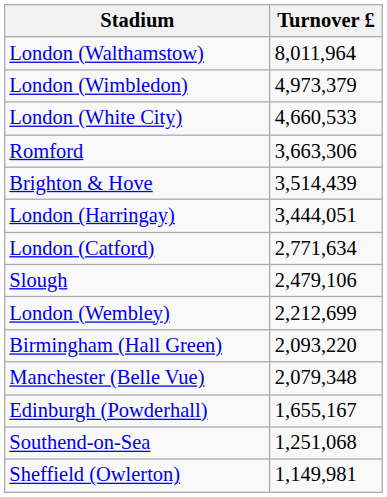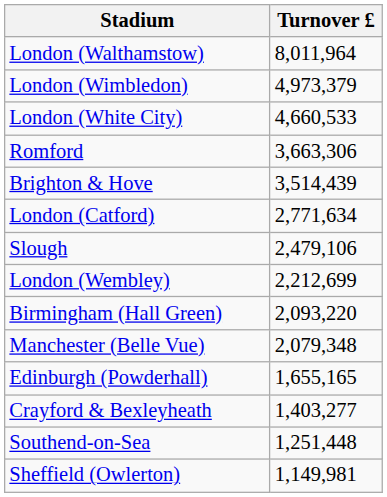 <table class="wikitable">
 <tr>
 <th width=200>Stadium</th>
 <th width=80>Turnover £</th>
 </tr>
 <tr>
 <td><a href='#'>London (Walthamstow)</a></td>
 <td>8,011,964</td>
 </tr>
 <tr>
 <td><a href='#'>London (Wimbledon)</a></td>
 <td>4,973,379</td>
 </tr>
 <tr>
 <td><a href='#'>London (White City)</a></td>
 <td>4,660,533</td>
 </tr>
 <tr>
 <td><a href='#'>Romford</a></td>
 <td>3,663,306</td>
 </tr>
 <tr>
 <td><a href='#'>Brighton & Hove</a></td>
 <td>3,514,439</td>
 </tr>
 <tr>
-<td><a href='#'>London (Harringay)</a></td>
-<td>3,444,051</td>
-</tr>
-<tr>
 <td><a href='#'>London (Catford)</a></td>
 <td>2,771,634</td>
 </tr>
 <tr>
 <td><a href='#'>Slough</a></td>
 <td>2,479,106</td>
 </tr>
 <tr>
 <td><a href='#'>London (Wembley)</a></td>
 <td>2,212,699</td>
 </tr>
 <tr>
 <td><a href='#'>Birmingham (Hall Green)</a></td>
 <td>2,093,220</td>
 </tr>
 <tr>
 <td><a href='#'>Manchester (Belle Vue)</a></td>
 <td>2,079,348</td>
 </tr>
 <tr>
 <td><a href='#'>Edinburgh (Powderhall)</a></td>
-<td>1,655,167</td>
+<td>1,655,165</td>
+</tr>
+<tr>
+<td><a href='#'>Crayford & Bexleyheath</a></td>
+<td>1,403,277</td>
 </tr>
 <tr>
 <td><a href='#'>Southend-on-Sea</a></td>
-<td>1,251,068</td>
+<td>1,251,448</td>
 </tr>
 <tr>
 <td><a href='#'>Sheffield (Owlerton)</a></td>
 <td>1,149,981</td>
 </tr>
 </table>
